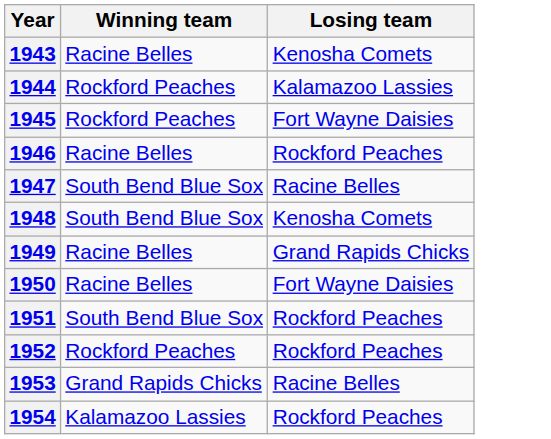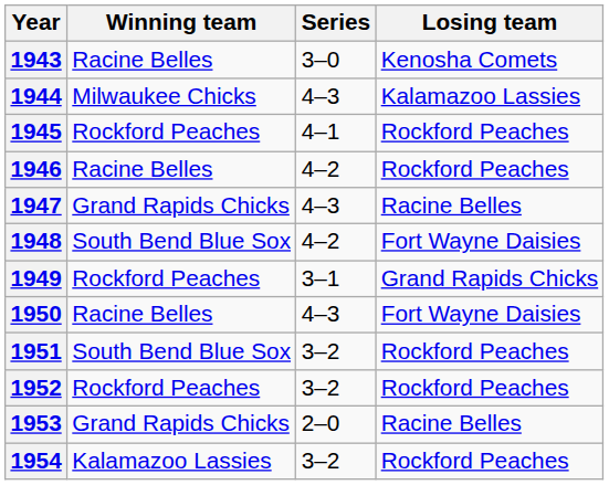 <table class="wikitable">
 <tr>
 <th scope="col">Year</th>
 <th scope="col">Winning team</th>
+<th scope="col">Series</th>
 <th scope="col">Losing team</th>
 </tr>
 <tr>
 <th scope="row" style="text-align:left;"><a href='#'>1943</a></th>
 <td><a href='#'>Racine Belles</a></td>
+<td>3–0</td>
 <td><a href='#'>Kenosha Comets</a></td>
 </tr>
 <tr>
 <th scope="row" style="text-align:left;"><a href='#'>1944</a></th>
-<td><a href='#'>Rockford Peaches</a></td>
+<td><a href='#'>Milwaukee Chicks</a></td>
+<td>4–3</td>
 <td><a href='#'>Kalamazoo Lassies</a></td>
 </tr>
 <tr>
 <th scope="row" style="text-align:left;"><a href='#'>1945</a></th>
 <td><a href='#'>Rockford Peaches</a></td>
-<td><a href='#'>Fort Wayne Daisies</a></td>
+<td>4–1</td>
+<td><a href='#'>Rockford Peaches</a></td>
 </tr>
 <tr>
 <th scope="row" style="text-align:left;"><a href='#'>1946</a></th>
 <td><a href='#'>Racine Belles</a></td>
+<td>4–2</td>
 <td><a href='#'>Rockford Peaches</a></td>
 </tr>
 <tr>
 <th scope="row" style="text-align:left;"><a href='#'>1947</a></th>
-<td><a href='#'>South Bend Blue Sox</a></td>
+<td><a href='#'>Grand Rapids Chicks</a></td>
+<td>4–3</td>
 <td><a href='#'>Racine Belles</a></td>
 </tr>
 <tr>
 <th scope="row" style="text-align:left;"><a href='#'>1948</a></th>
 <td><a href='#'>South Bend Blue Sox</a></td>
-<td><a href='#'>Kenosha Comets</a></td>
+<td>4–2</td>
+<td><a href='#'>Fort Wayne Daisies</a></td>
 </tr>
 <tr>
 <th scope="row" style="text-align:left;"><a href='#'>1949</a></th>
-<td><a href='#'>Racine Belles</a></td>
+<td><a href='#'>Rockford Peaches</a></td>
+<td>3–1</td>
 <td><a href='#'>Grand Rapids Chicks</a></td>
 </tr>
 <tr>
 <th scope="row" style="text-align:left;"><a href='#'>1950</a></th>
 <td><a href='#'>Racine Belles</a></td>
+<td>4–3</td>
 <td><a href='#'>Fort Wayne Daisies</a></td>
 </tr>
 <tr>
 <th scope="row" style="text-align:left;"><a href='#'>1951</a></th>
 <td><a href='#'>South Bend Blue Sox</a></td>
+<td>3–2</td>
 <td><a href='#'>Rockford Peaches</a></td>
 </tr>
 <tr>
 <th scope="row" style="text-align:left;"><a href='#'>1952</a></th>
 <td><a href='#'>Rockford Peaches</a></td>
+<td>3–2</td>
 <td><a href='#'>Rockford Peaches</a></td>
 </tr>
 <tr>
 <th scope="row" style="text-align:left;"><a href='#'>1953</a></th>
 <td><a href='#'>Grand Rapids Chicks</a></td>
+<td>2–0</td>
 <td><a href='#'>Racine Belles</a></td>
 </tr>
 <tr>
 <th scope="row" style="text-align:left;"><a href='#'>1954</a></th>
 <td><a href='#'>Kalamazoo Lassies</a></td>
+<td>3–2</td>
 <td><a href='#'>Rockford Peaches</a></td>
 </tr>
 </table>
